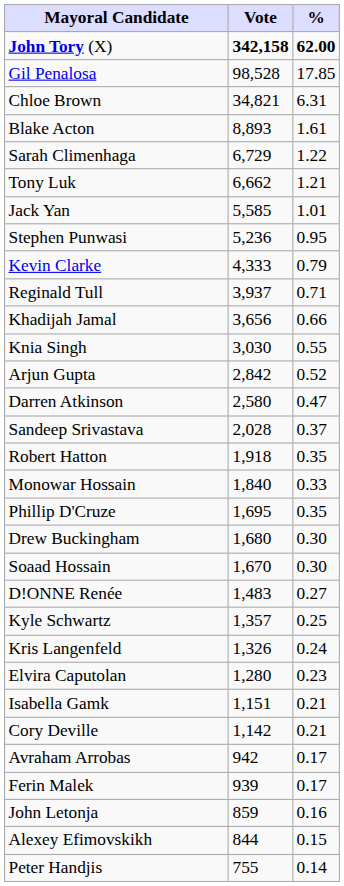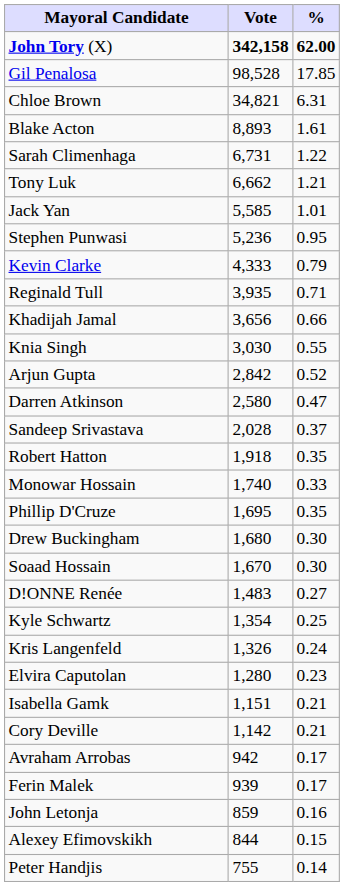 <table class="wikitable">
 <tr>
 <th style="background:#ddf; width:200px;">Mayoral Candidate</th>
 <th style="background:#ddf; width:50px;">Vote</th>
 <th style="background:#ddf; width:30px;">%</th>
 </tr>
 <tr>
 <td><strong><a href='#'>John Tory</a></strong> (X)</td>
 <td><strong>342,158</strong></td>
 <td><strong>62.00</strong></td>
 </tr>
 <tr>
 <td><a href='#'>Gil Penalosa</a></td>
 <td>98,528</td>
 <td>17.85</td>
 </tr>
 <tr>
 <td>Chloe Brown</td>
 <td>34,821</td>
 <td>6.31</td>
 </tr>
 <tr>
 <td>Blake Acton</td>
 <td>8,893</td>
 <td>1.61</td>
 </tr>
 <tr>
 <td>Sarah Climenhaga</td>
-<td>6,729</td>
+<td>6,731</td>
 <td>1.22</td>
 </tr>
 <tr>
 <td>Tony Luk</td>
 <td>6,662</td>
 <td>1.21</td>
 </tr>
 <tr>
 <td>Jack Yan</td>
 <td>5,585</td>
 <td>1.01</td>
 </tr>
 <tr>
 <td>Stephen Punwasi</td>
 <td>5,236</td>
 <td>0.95</td>
 </tr>
 <tr>
 <td><a href='#'>Kevin Clarke</a></td>
 <td>4,333</td>
 <td>0.79</td>
 </tr>
 <tr>
 <td>Reginald Tull</td>
-<td>3,937</td>
+<td>3,935</td>
 <td>0.71</td>
 </tr>
 <tr>
 <td>Khadijah Jamal</td>
 <td>3,656</td>
 <td>0.66</td>
 </tr>
 <tr>
 <td>Knia Singh</td>
 <td>3,030</td>
 <td>0.55</td>
 </tr>
 <tr>
 <td>Arjun Gupta</td>
 <td>2,842</td>
 <td>0.52</td>
 </tr>
 <tr>
 <td>Darren Atkinson</td>
 <td>2,580</td>
 <td>0.47</td>
 </tr>
 <tr>
 <td>Sandeep Srivastava</td>
 <td>2,028</td>
 <td>0.37</td>
 </tr>
 <tr>
 <td>Robert Hatton</td>
 <td>1,918</td>
 <td>0.35</td>
 </tr>
 <tr>
 <td>Monowar Hossain</td>
-<td>1,840</td>
+<td>1,740</td>
 <td>0.33</td>
 </tr>
 <tr>
 <td>Phillip D'Cruze</td>
 <td>1,695</td>
 <td>0.35</td>
 </tr>
 <tr>
 <td>Drew Buckingham</td>
 <td>1,680</td>
 <td>0.30</td>
 </tr>
 <tr>
 <td>Soaad Hossain</td>
 <td>1,670</td>
 <td>0.30</td>
 </tr>
 <tr>
 <td>D!ONNE Renée</td>
 <td>1,483</td>
 <td>0.27</td>
 </tr>
 <tr>
 <td>Kyle Schwartz</td>
-<td>1,357</td>
+<td>1,354</td>
 <td>0.25</td>
 </tr>
 <tr>
 <td>Kris Langenfeld</td>
 <td>1,326</td>
 <td>0.24</td>
 </tr>
 <tr>
 <td>Elvira Caputolan</td>
 <td>1,280</td>
 <td>0.23</td>
 </tr>
 <tr>
 <td>Isabella Gamk</td>
 <td>1,151</td>
 <td>0.21</td>
 </tr>
 <tr>
 <td>Cory Deville</td>
 <td>1,142</td>
 <td>0.21</td>
 </tr>
 <tr>
 <td>Avraham Arrobas</td>
 <td>942</td>
 <td>0.17</td>
 </tr>
 <tr>
 <td>Ferin Malek</td>
 <td>939</td>
 <td>0.17</td>
 </tr>
 <tr>
 <td>John Letonja</td>
 <td>859</td>
 <td>0.16</td>
 </tr>
 <tr>
 <td>Alexey Efimovskikh</td>
 <td>844</td>
 <td>0.15</td>
 </tr>
 <tr>
 <td>Peter Handjis</td>
 <td>755</td>
 <td>0.14</td>
 </tr>
 </table>
